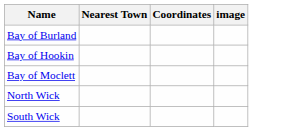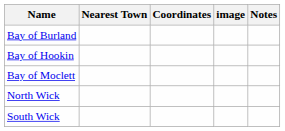 <table class="wikitable sortable" style="table-layout:fixed;background-color:#FEFEFE;font-size:95%;padding:0.30em;line-height:1.35em;">
 <tr>
 <th scope="col">Name</th>
 <th scope="col">Nearest Town</th>
 <th scope="col" data-sort-type="number">Coordinates</th>
 <th scope="col">image</th>
+<th class="unsortable">Notes</th>
 </tr>
 <tr>
 <td><a href='#'>Bay of Burland</a></td>
+<td></td>
 <td></td>
 <td></td>
 <td></td>
 </tr>
 <tr>
 <td><a href='#'>Bay of Hookin</a></td>
 <td></td>
 <td></td>
 <td></td>
+<td></td>
 </tr>
 <tr>
 <td><a href='#'>Bay of Moclett</a></td>
+<td></td>
 <td></td>
 <td></td>
 <td></td>
 </tr>
 <tr>
 <td><a href='#'>North Wick</a></td>
 <td></td>
 <td></td>
 <td></td>
+<td></td>
 </tr>
 <tr>
 <td><a href='#'>South Wick</a></td>
 <td></td>
 <td></td>
 <td></td>
+<td></td>
 </tr>
 </table>
